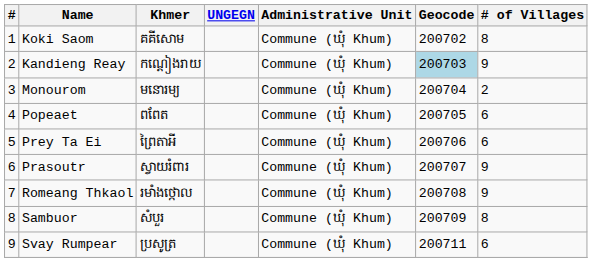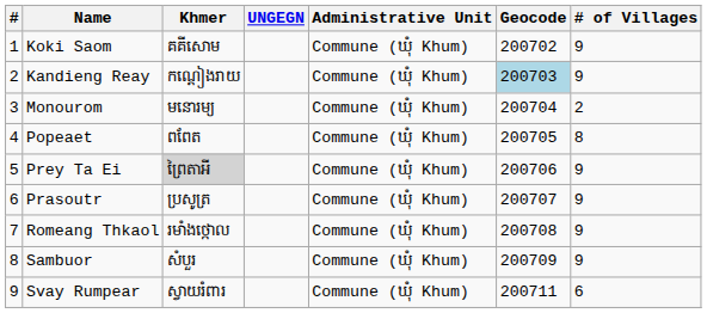 <table class="wikitable sortable">
 <tr>
 <th>#</th>
 <th>Name</th>
 <th>Khmer</th>
 <th><a href='#'>UNGEGN</a></th>
 <th>Administrative Unit</th>
 <th>Geocode</th>
 <th># of Villages</th>
 </tr>
 <tr>
 <td>1</td>
 <td>Koki Saom</td>
 <td>គគីសោម</td>
 <td></td>
 <td>Commune (ឃុំ Khum)</td>
 <td>200702</td>
-<td>8</td>
+<td>9</td>
 </tr>
 <tr>
 <td>2</td>
 <td>Kandieng Reay</td>
 <td>កណ្ដៀងរាយ</td>
 <td></td>
 <td>Commune (ឃុំ Khum)</td>
 <td style="background: lightblue;">200703</td>
 <td>9</td>
 </tr>
 <tr>
 <td>3</td>
 <td>Monourom</td>
 <td>មនោរម្យ</td>
 <td></td>
 <td>Commune (ឃុំ Khum)</td>
 <td>200704</td>
 <td>2</td>
 </tr>
 <tr>
 <td>4</td>
 <td>Popeaet</td>
 <td>ពពែត</td>
 <td></td>
 <td>Commune (ឃុំ Khum)</td>
 <td>200705</td>
-<td>6</td>
+<td>8</td>
 </tr>
 <tr>
 <td>5</td>
 <td>Prey Ta Ei</td>
-<td>ព្រៃតាអី</td>
+<td style="background: lightgrey;">ព្រៃតាអី</td>
 <td></td>
 <td>Commune (ឃុំ Khum)</td>
 <td>200706</td>
-<td>6</td>
+<td>9</td>
 </tr>
 <tr>
 <td>6</td>
 <td>Prasoutr</td>
-<td>ស្វាយរំពារ</td>
+<td>ប្រសូត្រ</td>
 <td></td>
 <td>Commune (ឃុំ Khum)</td>
 <td>200707</td>
 <td>9</td>
 </tr>
 <tr>
 <td>7</td>
 <td>Romeang Thkaol</td>
 <td>រមាំងថ្កោល</td>
 <td></td>
 <td>Commune (ឃុំ Khum)</td>
 <td>200708</td>
 <td>9</td>
 </tr>
 <tr>
 <td>8</td>
 <td>Sambuor</td>
 <td>សំបួរ</td>
 <td></td>
 <td>Commune (ឃុំ Khum)</td>
 <td>200709</td>
-<td>8</td>
+<td>9</td>
 </tr>
 <tr>
 <td>9</td>
 <td>Svay Rumpear</td>
-<td>ប្រសូត្រ</td>
+<td>ស្វាយរំពារ</td>
 <td></td>
 <td>Commune (ឃុំ Khum)</td>
 <td>200711</td>
 <td>6</td>
 </tr>
 <tr>
 </tr>
 </table>
